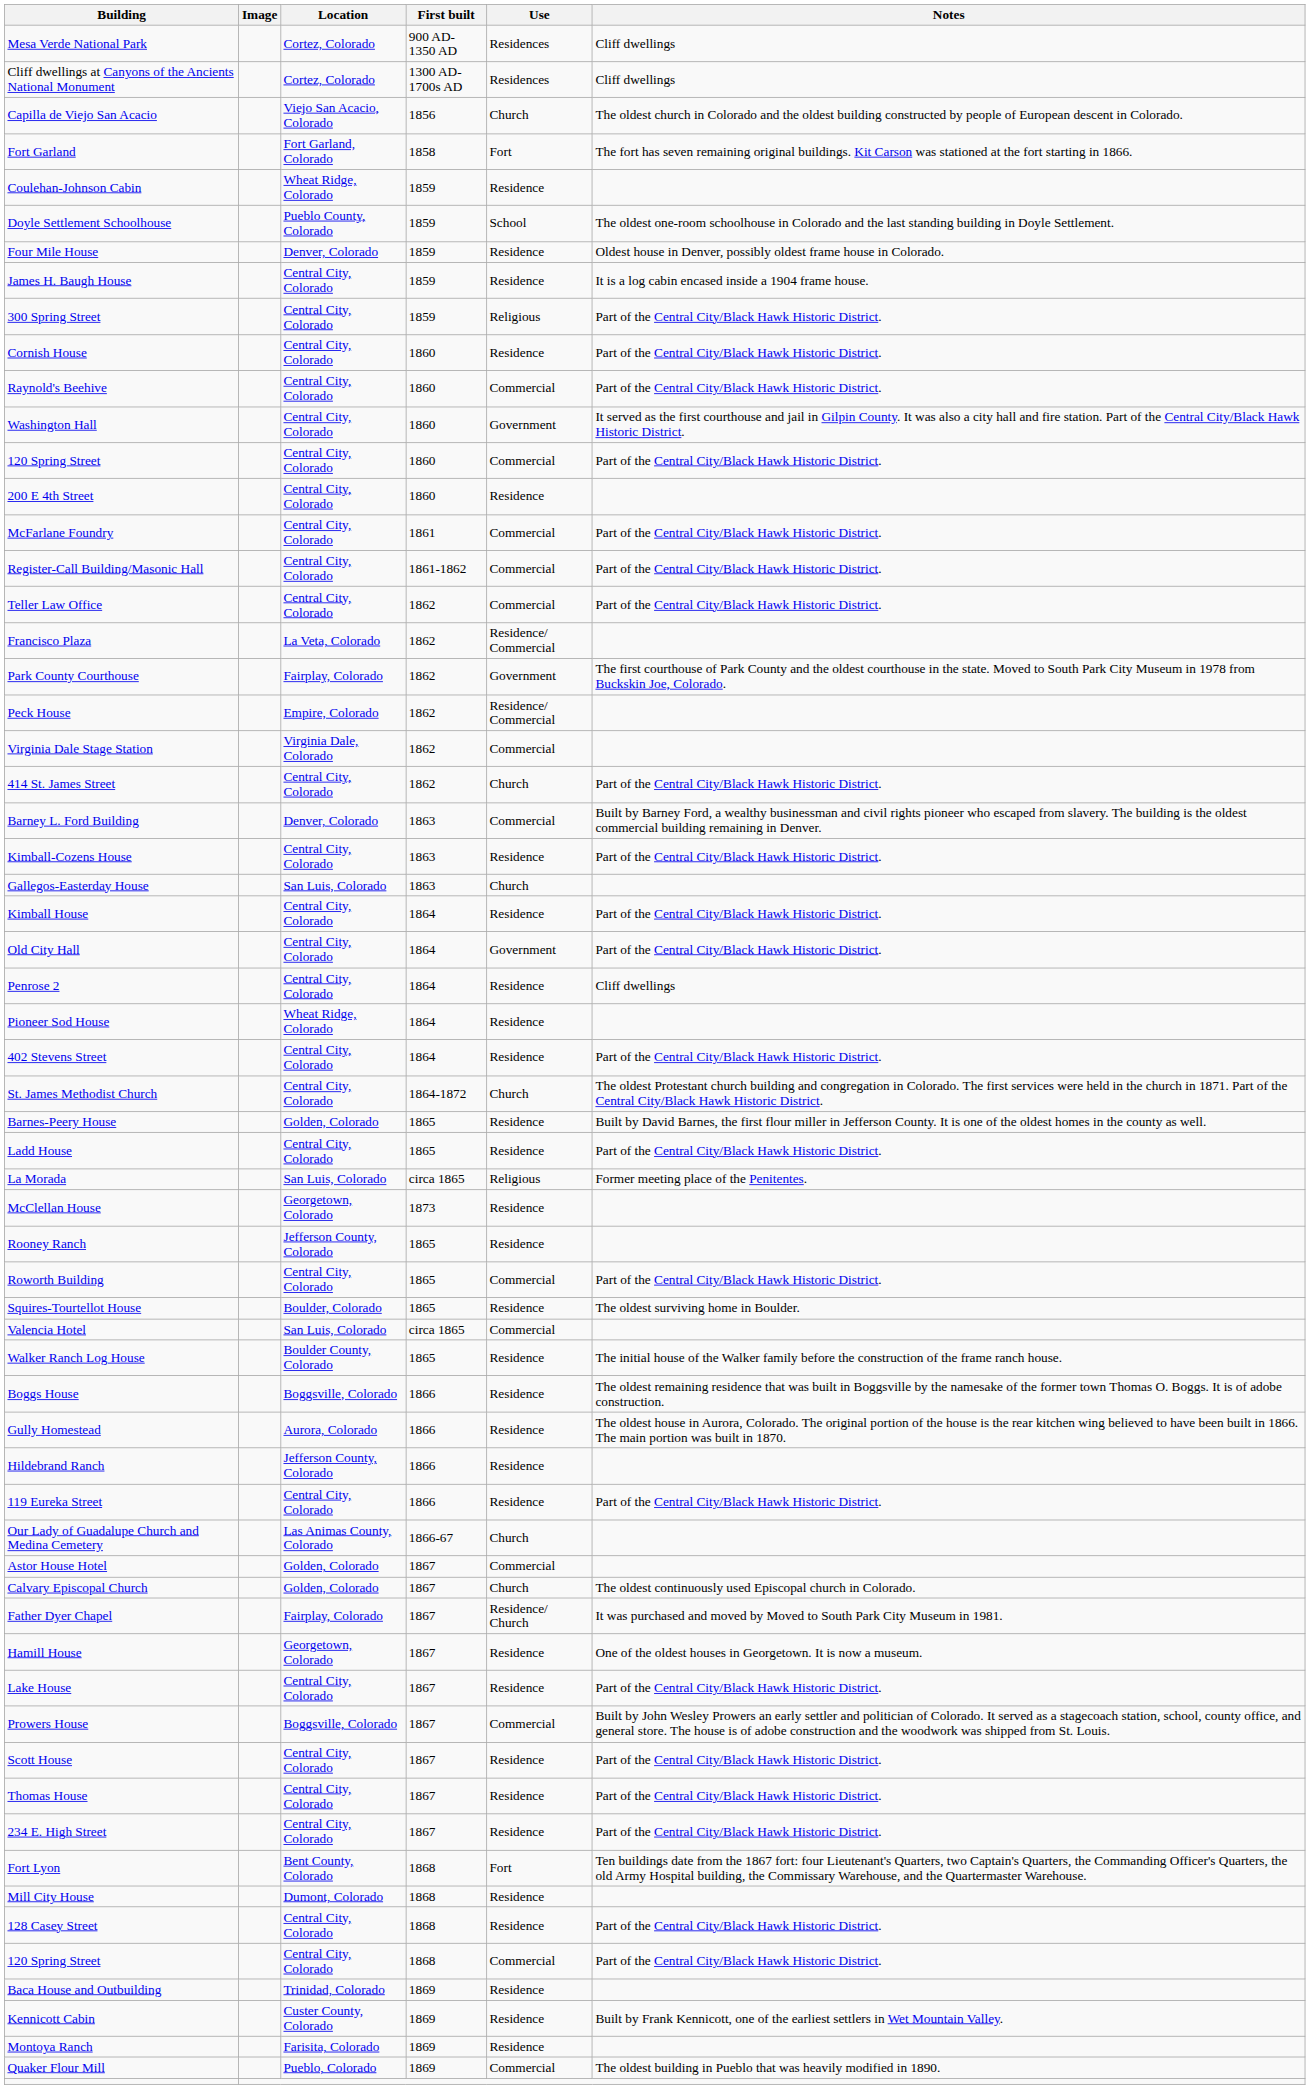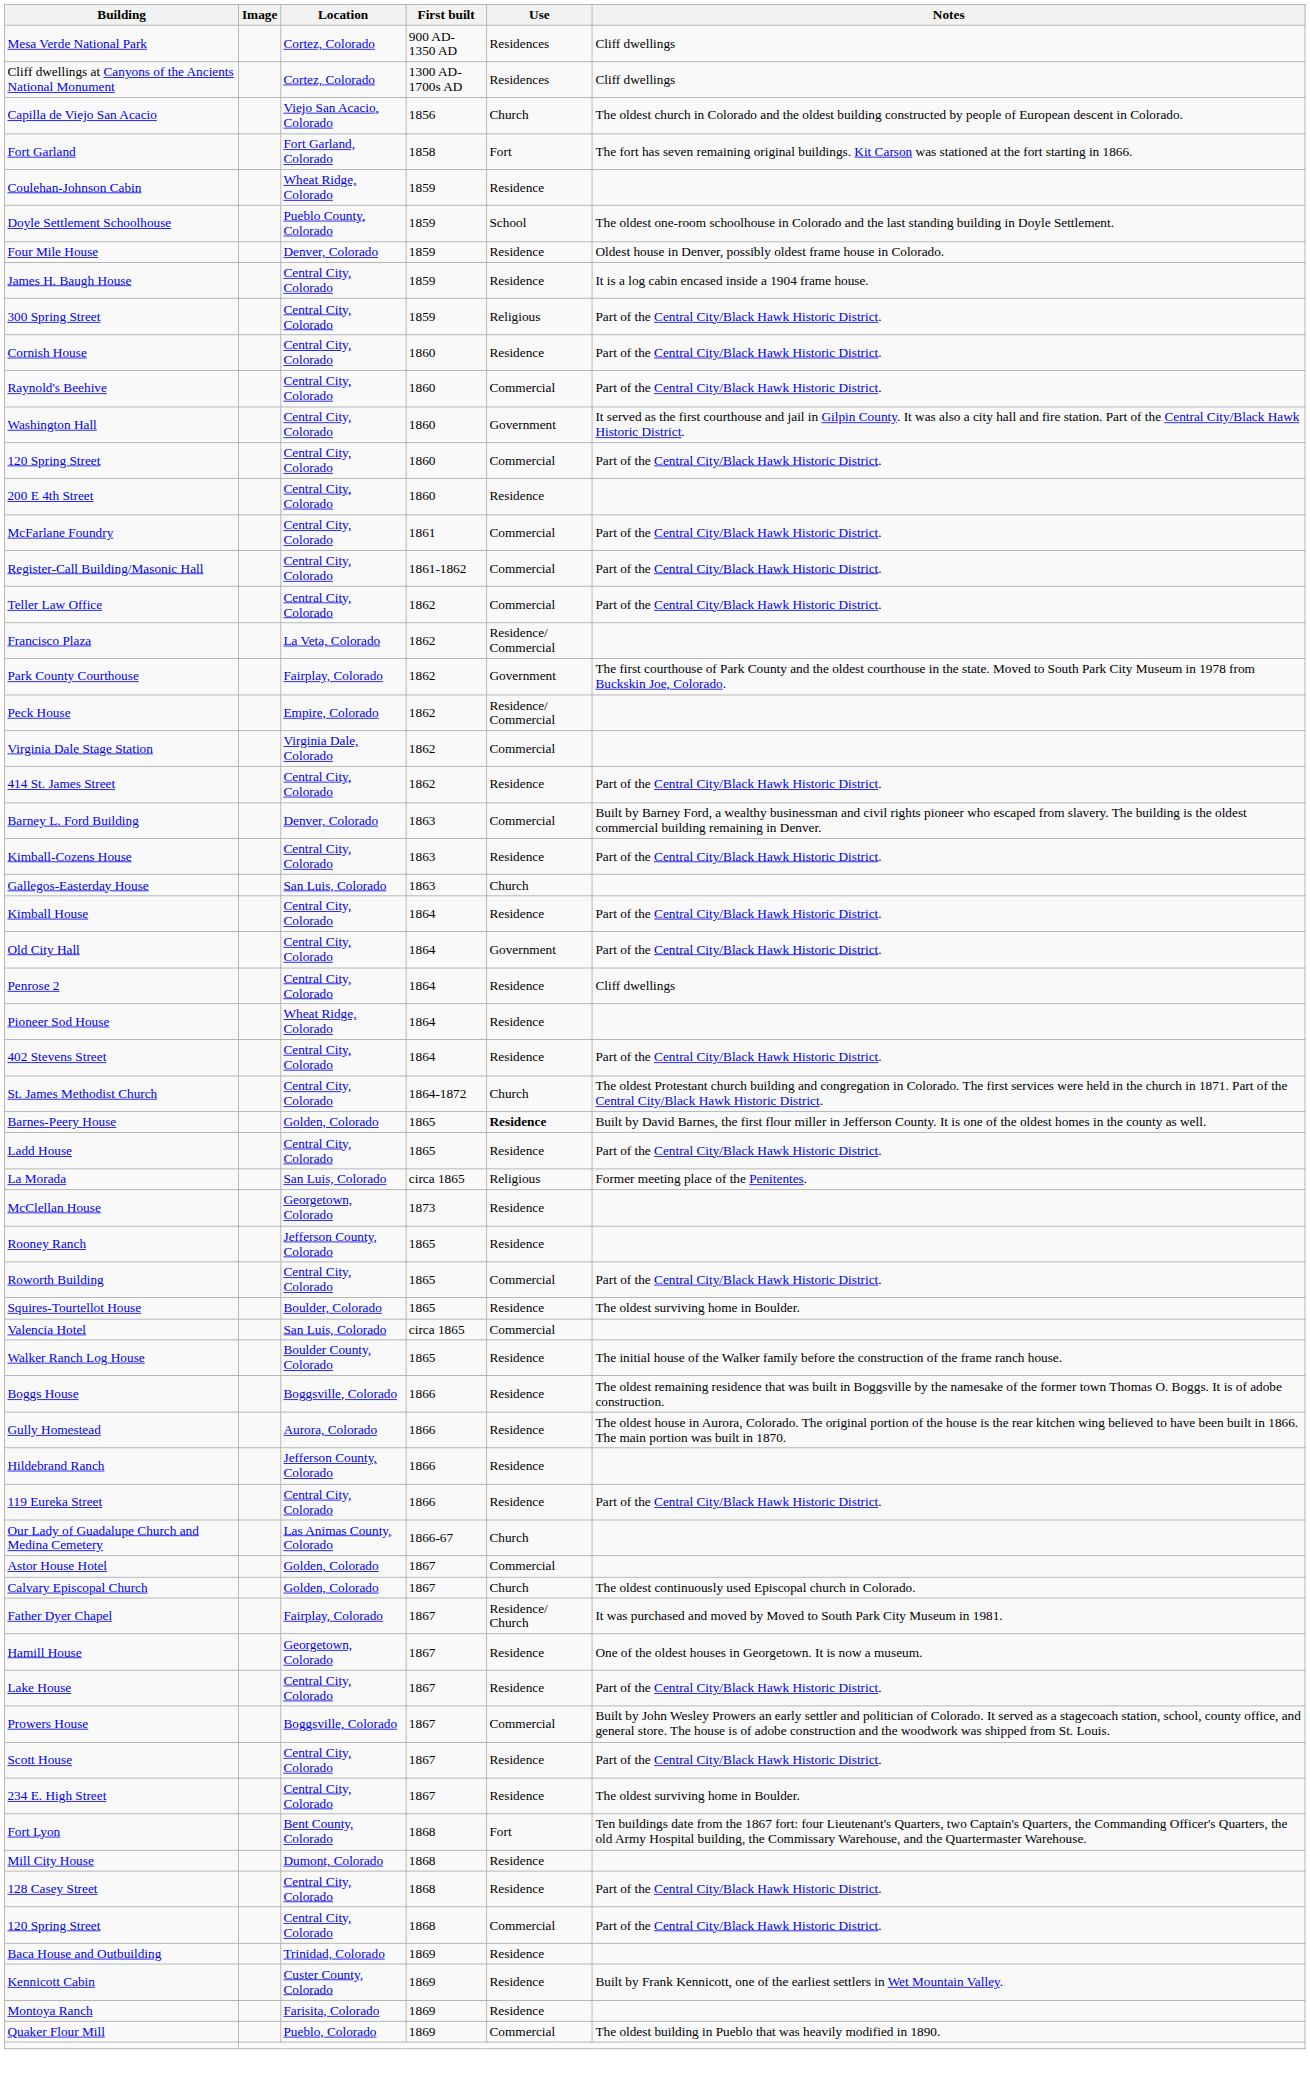 <table class="wikitable sortable">
 <tr>
 <th>Building</th>
 <th class="unsortable">Image</th>
 <th>Location</th>
 <th>First built</th>
 <th>Use</th>
 <th class="unsortable">Notes</th>
 </tr>
 <tr>
 <td><a href='#'>Mesa Verde National Park</a></td>
 <td></td>
 <td><a href='#'>Cortez, Colorado</a></td>
 <td>900 AD- 1350 AD</td>
 <td>Residences</td>
 <td>Cliff dwellings</td>
 </tr>
 <tr>
 <td>Cliff dwellings at <a href='#'>Canyons of the Ancients National Monument</a></td>
 <td></td>
 <td><a href='#'>Cortez, Colorado</a></td>
 <td>1300 AD- 1700s AD</td>
 <td>Residences</td>
 <td>Cliff dwellings</td>
 </tr>
 <tr>
 <td><a href='#'>Capilla de Viejo San Acacio</a></td>
 <td></td>
 <td><a href='#'>Viejo San Acacio, Colorado</a></td>
 <td>1856</td>
 <td>Church</td>
 <td>The oldest church in Colorado and the oldest building constructed by people of European descent in Colorado.</td>
 </tr>
 <tr>
 <td><a href='#'>Fort Garland</a></td>
 <td></td>
 <td><a href='#'>Fort Garland, Colorado</a></td>
 <td>1858</td>
 <td>Fort</td>
 <td>The fort has seven remaining original buildings. <a href='#'>Kit Carson</a> was stationed at the fort starting in 1866.</td>
 </tr>
 <tr>
 <td><a href='#'>Coulehan-Johnson Cabin</a></td>
 <td></td>
 <td><a href='#'>Wheat Ridge, Colorado</a></td>
 <td>1859</td>
 <td>Residence</td>
 <td></td>
 </tr>
 <tr>
 <td><a href='#'>Doyle Settlement Schoolhouse</a></td>
 <td></td>
 <td><a href='#'>Pueblo County, Colorado</a></td>
 <td>1859</td>
 <td>School</td>
 <td>The oldest one-room schoolhouse in Colorado and the last standing building in Doyle Settlement.</td>
 </tr>
 <tr>
 <td><a href='#'>Four Mile House</a></td>
 <td></td>
 <td><a href='#'>Denver, Colorado</a></td>
 <td>1859</td>
 <td>Residence</td>
 <td>Oldest house in Denver, possibly oldest frame house in Colorado.</td>
 </tr>
 <tr>
 <td><a href='#'>James H. Baugh House</a></td>
 <td></td>
 <td><a href='#'>Central City, Colorado</a></td>
 <td>1859</td>
 <td>Residence</td>
 <td>It is a log cabin encased inside a 1904 frame house.</td>
 </tr>
 <tr>
 <td><a href='#'>300 Spring Street</a></td>
 <td></td>
 <td><a href='#'>Central City, Colorado</a></td>
 <td>1859</td>
 <td>Religious</td>
 <td>Part of the <a href='#'>Central City/Black Hawk Historic District</a>.</td>
 </tr>
 <tr>
 <td><a href='#'>Cornish House</a></td>
 <td></td>
 <td><a href='#'>Central City, Colorado</a></td>
 <td>1860</td>
 <td>Residence</td>
 <td>Part of the <a href='#'>Central City/Black Hawk Historic District</a>.</td>
 </tr>
 <tr>
 <td><a href='#'>Raynold's Beehive</a></td>
 <td></td>
 <td><a href='#'>Central City, Colorado</a></td>
 <td>1860</td>
 <td>Commercial</td>
 <td>Part of the <a href='#'>Central City/Black Hawk Historic District</a>.</td>
 </tr>
 <tr>
 <td><a href='#'>Washington Hall</a></td>
 <td></td>
 <td><a href='#'>Central City, Colorado</a></td>
 <td>1860</td>
 <td>Government</td>
 <td>It served as the first courthouse and jail in <a href='#'>Gilpin County</a>. It was also a city hall and fire station. Part of the <a href='#'>Central City/Black Hawk Historic District</a>.</td>
 </tr>
 <tr>
 <td><a href='#'>120 Spring Street</a></td>
 <td></td>
 <td><a href='#'>Central City, Colorado</a></td>
 <td>1860</td>
 <td>Commercial</td>
 <td>Part of the <a href='#'>Central City/Black Hawk Historic District</a>.</td>
 </tr>
 <tr>
 <td><a href='#'>200 E 4th Street</a></td>
 <td></td>
 <td><a href='#'>Central City, Colorado</a></td>
 <td>1860</td>
 <td>Residence</td>
 <td></td>
 </tr>
 <tr>
 <td><a href='#'>McFarlane Foundry</a></td>
 <td></td>
 <td><a href='#'>Central City, Colorado</a></td>
 <td>1861</td>
 <td>Commercial</td>
 <td>Part of the <a href='#'>Central City/Black Hawk Historic District</a>.</td>
 </tr>
 <tr>
 <td><a href='#'>Register-Call Building/Masonic Hall</a></td>
 <td></td>
 <td><a href='#'>Central City, Colorado</a></td>
 <td>1861-1862</td>
 <td>Commercial</td>
 <td>Part of the <a href='#'>Central City/Black Hawk Historic District</a>.</td>
 </tr>
 <tr>
 <td><a href='#'>Teller Law Office</a></td>
 <td></td>
 <td><a href='#'>Central City, Colorado</a></td>
 <td>1862</td>
 <td>Commercial</td>
 <td>Part of the <a href='#'>Central City/Black Hawk Historic District</a>.</td>
 </tr>
 <tr>
 <td><a href='#'>Francisco Plaza</a></td>
 <td></td>
 <td><a href='#'>La Veta, Colorado</a></td>
 <td>1862</td>
 <td>Residence/ Commercial</td>
 <td></td>
 </tr>
 <tr>
 <td><a href='#'>Park County Courthouse</a></td>
 <td></td>
 <td><a href='#'>Fairplay, Colorado</a></td>
 <td>1862</td>
 <td>Government</td>
 <td>The first courthouse of Park County and the oldest courthouse in the state. Moved to South Park City Museum in 1978 from <a href='#'>Buckskin Joe, Colorado</a>.</td>
 </tr>
 <tr>
 <td><a href='#'>Peck House</a></td>
 <td></td>
 <td><a href='#'>Empire, Colorado</a></td>
 <td>1862</td>
 <td>Residence/ Commercial</td>
 <td></td>
 </tr>
 <tr>
 <td><a href='#'>Virginia Dale Stage Station</a></td>
 <td></td>
 <td><a href='#'>Virginia Dale, Colorado</a></td>
 <td>1862</td>
 <td>Commercial</td>
 <td></td>
 </tr>
 <tr>
 <td><a href='#'>414 St. James Street</a></td>
 <td></td>
 <td><a href='#'>Central City, Colorado</a></td>
 <td>1862</td>
-<td>Church</td>
+<td>Residence</td>
 <td>Part of the <a href='#'>Central City/Black Hawk Historic District</a>.</td>
 </tr>
 <tr>
 <td><a href='#'>Barney L. Ford Building</a></td>
 <td></td>
 <td><a href='#'>Denver, Colorado</a></td>
 <td>1863</td>
 <td>Commercial</td>
 <td>Built by Barney Ford, a wealthy businessman and civil rights pioneer who escaped from slavery. The building is the oldest commercial building remaining in Denver.</td>
 </tr>
 <tr>
 <td><a href='#'>Kimball-Cozens House</a></td>
 <td></td>
 <td><a href='#'>Central City, Colorado</a></td>
 <td>1863</td>
 <td>Residence</td>
 <td>Part of the <a href='#'>Central City/Black Hawk Historic District</a>.</td>
 </tr>
 <tr>
 <td><a href='#'>Gallegos-Easterday House</a></td>
 <td></td>
 <td><a href='#'>San Luis, Colorado</a></td>
 <td>1863</td>
 <td>Church</td>
 <td></td>
 </tr>
 <tr>
 <td><a href='#'>Kimball House</a></td>
 <td></td>
 <td><a href='#'>Central City, Colorado</a></td>
 <td>1864</td>
 <td>Residence</td>
 <td>Part of the <a href='#'>Central City/Black Hawk Historic District</a>.</td>
 </tr>
 <tr>
 <td><a href='#'>Old City Hall</a></td>
 <td></td>
 <td><a href='#'>Central City, Colorado</a></td>
 <td>1864</td>
 <td>Government</td>
 <td>Part of the <a href='#'>Central City/Black Hawk Historic District</a>.</td>
 </tr>
 <tr>
 <td><a href='#'>Penrose 2</a></td>
 <td></td>
 <td><a href='#'>Central City, Colorado</a></td>
 <td>1864</td>
 <td>Residence</td>
 <td>Cliff dwellings</td>
 </tr>
 <tr>
 <td><a href='#'>Pioneer Sod House</a></td>
 <td></td>
 <td><a href='#'>Wheat Ridge, Colorado</a></td>
 <td>1864</td>
 <td>Residence</td>
 <td></td>
 </tr>
 <tr>
 <td><a href='#'>402 Stevens Street</a></td>
 <td></td>
 <td><a href='#'>Central City, Colorado</a></td>
 <td>1864</td>
 <td>Residence</td>
 <td>Part of the <a href='#'>Central City/Black Hawk Historic District</a>.</td>
 </tr>
 <tr>
 <td><a href='#'>St. James Methodist Church</a></td>
 <td></td>
 <td><a href='#'>Central City, Colorado</a></td>
 <td>1864-1872</td>
 <td>Church</td>
 <td>The oldest Protestant church building and congregation in Colorado. The first services were held in the church in 1871. Part of the <a href='#'>Central City/Black Hawk Historic District</a>.</td>
 </tr>
 <tr>
 <td><a href='#'>Barnes-Peery House</a></td>
 <td></td>
 <td><a href='#'>Golden, Colorado</a></td>
 <td>1865</td>
-<td>Residence</td>
+<td><strong>Residence</strong></td>
 <td>Built by David Barnes, the first flour miller in Jefferson County. It is one of the oldest homes in the county as well.</td>
 </tr>
 <tr>
 <td><a href='#'>Ladd House</a></td>
 <td></td>
 <td><a href='#'>Central City, Colorado</a></td>
 <td>1865</td>
 <td>Residence</td>
 <td>Part of the <a href='#'>Central City/Black Hawk Historic District</a>.</td>
 </tr>
 <tr>
 <td><a href='#'>La Morada</a></td>
 <td></td>
 <td><a href='#'>San Luis, Colorado</a></td>
 <td>circa 1865</td>
 <td>Religious</td>
 <td>Former meeting place of the <a href='#'>Penitentes</a>.</td>
 </tr>
 <tr>
 <td><a href='#'>McClellan House</a></td>
 <td></td>
 <td><a href='#'>Georgetown, Colorado</a></td>
 <td>1873</td>
 <td>Residence</td>
 <td></td>
 </tr>
 <tr>
 <td><a href='#'>Rooney Ranch</a></td>
 <td></td>
 <td><a href='#'>Jefferson County, Colorado</a></td>
 <td>1865</td>
 <td>Residence</td>
 <td></td>
 </tr>
 <tr>
 <td><a href='#'>Roworth Building</a></td>
 <td></td>
 <td><a href='#'>Central City, Colorado</a></td>
 <td>1865</td>
 <td>Commercial</td>
 <td>Part of the <a href='#'>Central City/Black Hawk Historic District</a>.</td>
 </tr>
 <tr>
 <td><a href='#'>Squires-Tourtellot House</a></td>
 <td></td>
 <td><a href='#'>Boulder, Colorado</a></td>
 <td>1865</td>
 <td>Residence</td>
 <td>The oldest surviving home in Boulder.</td>
 </tr>
 <tr>
 <td><a href='#'>Valencia Hotel</a></td>
 <td></td>
 <td><a href='#'>San Luis, Colorado</a></td>
 <td>circa 1865</td>
 <td>Commercial</td>
 <td></td>
 </tr>
 <tr>
 <td><a href='#'>Walker Ranch Log House</a></td>
 <td></td>
 <td><a href='#'>Boulder County, Colorado</a></td>
 <td>1865</td>
 <td>Residence</td>
 <td>The initial house of the Walker family before the construction of the frame ranch house.</td>
 </tr>
 <tr>
 <td><a href='#'>Boggs House</a></td>
 <td></td>
 <td><a href='#'>Boggsville, Colorado</a></td>
 <td>1866</td>
 <td>Residence</td>
 <td>The oldest remaining residence that was built in Boggsville by the namesake of the former town Thomas O. Boggs. It is of adobe construction.</td>
 </tr>
 <tr>
 <td><a href='#'>Gully Homestead</a></td>
 <td></td>
 <td><a href='#'>Aurora, Colorado</a></td>
 <td>1866</td>
 <td>Residence</td>
 <td>The oldest house in Aurora, Colorado. The original portion of the house is the rear kitchen wing believed to have been built in 1866. The main portion was built in 1870.</td>
 </tr>
 <tr>
 <td><a href='#'>Hildebrand Ranch</a></td>
 <td></td>
 <td><a href='#'>Jefferson County, Colorado</a></td>
 <td>1866</td>
 <td>Residence</td>
 <td></td>
 </tr>
 <tr>
 <td><a href='#'>119 Eureka Street</a></td>
 <td></td>
 <td><a href='#'>Central City, Colorado</a></td>
 <td>1866</td>
 <td>Residence</td>
 <td>Part of the <a href='#'>Central City/Black Hawk Historic District</a>.</td>
 </tr>
 <tr>
 <td><a href='#'>Our Lady of Guadalupe Church and Medina Cemetery</a></td>
 <td></td>
 <td><a href='#'>Las Animas County, Colorado</a></td>
 <td>1866-67</td>
 <td>Church</td>
 <td></td>
 </tr>
 <tr>
 <td><a href='#'>Astor House Hotel</a></td>
 <td></td>
 <td><a href='#'>Golden, Colorado</a></td>
 <td>1867</td>
 <td>Commercial</td>
 <td></td>
 </tr>
 <tr>
 <td><a href='#'>Calvary Episcopal Church</a></td>
 <td></td>
 <td><a href='#'>Golden, Colorado</a></td>
 <td>1867</td>
 <td>Church</td>
 <td>The oldest continuously used Episcopal church in Colorado.</td>
 </tr>
 <tr>
 <td><a href='#'>Father Dyer Chapel</a></td>
 <td></td>
 <td><a href='#'>Fairplay, Colorado</a></td>
 <td>1867</td>
 <td>Residence/ Church</td>
 <td>It was purchased and moved by Moved to South Park City Museum in 1981.</td>
 </tr>
 <tr>
 <td><a href='#'>Hamill House</a></td>
 <td></td>
 <td><a href='#'>Georgetown, Colorado</a></td>
 <td>1867</td>
 <td>Residence</td>
 <td>One of the oldest houses in Georgetown. It is now a museum.</td>
 </tr>
 <tr>
 <td><a href='#'>Lake House</a></td>
 <td></td>
 <td><a href='#'>Central City, Colorado</a></td>
 <td>1867</td>
 <td>Residence</td>
 <td>Part of the <a href='#'>Central City/Black Hawk Historic District</a>.</td>
 </tr>
 <tr>
 <td><a href='#'>Prowers House</a></td>
 <td></td>
 <td><a href='#'>Boggsville, Colorado</a></td>
 <td>1867</td>
 <td>Commercial</td>
 <td>Built by John Wesley Prowers an early settler and politician of Colorado. It served as a stagecoach station, school, county office, and general store. The house is of adobe construction and the woodwork was shipped from St. Louis.</td>
 </tr>
 <tr>
 <td><a href='#'>Scott House</a></td>
 <td></td>
 <td><a href='#'>Central City, Colorado</a></td>
 <td>1867</td>
 <td>Residence</td>
 <td>Part of the <a href='#'>Central City/Black Hawk Historic District</a>.</td>
 </tr>
 <tr>
-<td><a href='#'>Thomas House</a></td>
-<td></td>
-<td><a href='#'>Central City, Colorado</a></td>
-<td>1867</td>
-<td>Residence</td>
-<td>Part of the <a href='#'>Central City/Black Hawk Historic District</a>.</td>
-</tr>
-<tr>
 <td><a href='#'>234 E. High Street</a></td>
 <td></td>
 <td><a href='#'>Central City, Colorado</a></td>
 <td>1867</td>
 <td>Residence</td>
-<td>Part of the <a href='#'>Central City/Black Hawk Historic District</a>.</td>
+<td>The oldest surviving home in Boulder.</td>
 </tr>
 <tr>
 <td><a href='#'>Fort Lyon</a></td>
 <td></td>
 <td><a href='#'>Bent County, Colorado</a></td>
 <td>1868</td>
 <td>Fort</td>
 <td>Ten buildings date from the 1867 fort: four Lieutenant's Quarters, two Captain's Quarters, the Commanding Officer's Quarters, the old Army Hospital building, the Commissary Warehouse, and the Quartermaster Warehouse.</td>
 </tr>
 <tr>
 <td><a href='#'>Mill City House</a></td>
 <td></td>
 <td><a href='#'>Dumont, Colorado</a></td>
 <td>1868</td>
 <td>Residence</td>
 <td></td>
 </tr>
 <tr>
 <td><a href='#'>128 Casey Street</a></td>
 <td></td>
 <td><a href='#'>Central City, Colorado</a></td>
 <td>1868</td>
 <td>Residence</td>
 <td>Part of the <a href='#'>Central City/Black Hawk Historic District</a>.</td>
 </tr>
 <tr>
 <td><a href='#'>120 Spring Street</a></td>
 <td></td>
 <td><a href='#'>Central City, Colorado</a></td>
 <td>1868</td>
 <td>Commercial</td>
 <td>Part of the <a href='#'>Central City/Black Hawk Historic District</a>.</td>
 </tr>
 <tr>
 <td><a href='#'>Baca House and Outbuilding</a></td>
 <td></td>
 <td><a href='#'>Trinidad, Colorado</a></td>
 <td>1869</td>
 <td>Residence</td>
 <td></td>
 </tr>
 <tr>
 <td><a href='#'>Kennicott Cabin</a></td>
 <td></td>
 <td><a href='#'>Custer County, Colorado</a></td>
 <td>1869</td>
 <td>Residence</td>
 <td>Built by Frank Kennicott, one of the earliest settlers in <a href='#'>Wet Mountain Valley</a>.</td>
 </tr>
 <tr>
 <td><a href='#'>Montoya Ranch</a></td>
 <td></td>
 <td><a href='#'>Farisita, Colorado</a></td>
 <td>1869</td>
 <td>Residence</td>
 <td></td>
 </tr>
 <tr>
 <td><a href='#'>Quaker Flour Mill</a></td>
 <td></td>
 <td><a href='#'>Pueblo, Colorado</a></td>
 <td>1869</td>
 <td>Commercial</td>
 <td>The oldest building in Pueblo that was heavily modified in 1890.</td>
 </tr>
 <tr>
 <td></td>
 </tr>
 </table>
